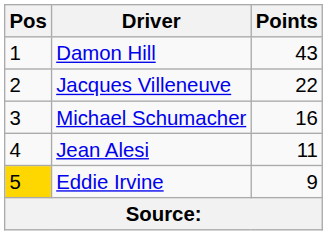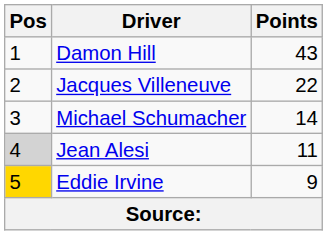 <table class="wikitable" style="font-size: 95%;">
 <tr>
 <th>Pos</th>
 <th>Driver</th>
 <th>Points</th>
 </tr>
 <tr>
 <td>1</td>
 <td> <a href='#'>Damon Hill</a></td>
 <td align="right">43</td>
 </tr>
 <tr>
 <td>2</td>
 <td> <a href='#'>Jacques Villeneuve</a></td>
 <td align="right">22</td>
 </tr>
 <tr>
 <td>3</td>
 <td> <a href='#'>Michael Schumacher</a></td>
-<td align="right">16</td>
+<td align="right">14</td>
 </tr>
 <tr>
-<td>4</td>
+<td style="background: lightgrey;">4</td>
 <td> <a href='#'>Jean Alesi</a></td>
 <td align="right">11</td>
 </tr>
 <tr>
 <td style="background: gold;">5</td>
 <td> <a href='#'>Eddie Irvine</a></td>
 <td align="right">9</td>
 </tr>
 <tr>
 <th colspan=4>Source: </th>
 </tr>
 </table>
